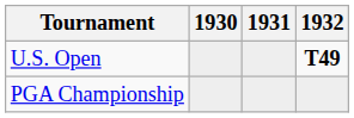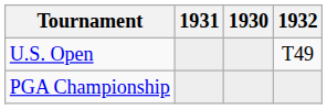 <table class="wikitable" style="font-size:95%;text-align:center;">
 <tr>
 <th>Tournament</th>
+<th>1931</th>
 <th>1930</th>
-<th>1931</th>
 <th>1932</th>
 </tr>
 <tr>
 <td align=left><a href='#'>U.S. Open</a></td>
 <td style="background:#eeeeee;"></td>
 <td style="background:#eeeeee;"></td>
-<td><strong>T49</strong></td>
+<td>T49</td>
 </tr>
 <tr>
 <td align=left><a href='#'>PGA Championship</a></td>
 <td style="background:#eeeeee;"></td>
 <td style="background:#eeeeee;"></td>
 <td style="background:#eeeeee;"></td>
 </tr>
 </table>
